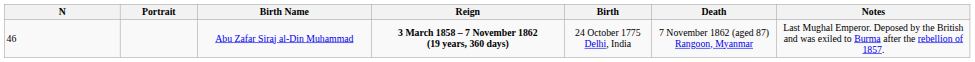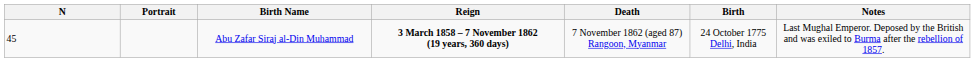 <table style="width:100%;" class="wikitable">
 <tr>
 <th>N</th>
 <th style="width:8%;">Portrait</th>
 <th style="width:18%;">Birth Name</th>
 <th style="width:20%;">Reign</th>
+<th style="width:13%;">Death</th>
 <th style="width:9%;">Birth</th>
-<th style="width:13%;">Death</th>
 <th style="width:20%;">Notes</th>
 </tr>
 <tr>
-<td>46</td>
+<td>45</td>
 <td style="text-align:center;"></td>
 <td style="text-align:center;"><a href='#'>Abu Zafar Siraj al-Din Muhammad</a> <br></td>
 <td style="text-align:center;"><strong>3 March 1858 – 7 November 1862<br>(19 years, 360 days)</strong></td>
+<td style="text-align:center;">7 November 1862 (aged 87) <a href='#'>Rangoon, Myanmar</a></td>
 <td style="text-align:center;">24 October 1775 <a href='#'>Delhi</a>, India</td>
-<td style="text-align:center;">7 November 1862 (aged 87) <a href='#'>Rangoon, Myanmar</a></td>
 <td style="text-align:center;">Last Mughal Emperor. Deposed by the British and was exiled to <a href='#'>Burma</a> after the <a href='#'>rebellion of 1857</a>.</td>
 </tr>
 </table>
